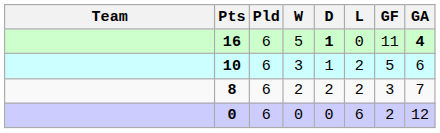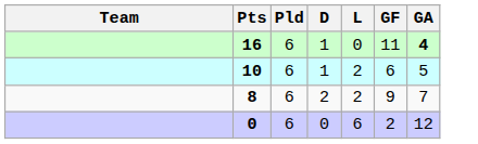 <table class="wikitable" style="text-align: center;">
 <tr>
 <th width=175>Team</th>
 <th width=20 abbr="Points">Pts</th>
 <th width=20 abbr="Played">Pld</th>
-<th width=20 abbr="Won">W</th>
 <th width=20 abbr="Drawn">D</th>
 <th width=20 abbr="Lost">L</th>
 <th width=20 abbr="Goals for">GF</th>
 <th width=20 abbr="Goals against">GA</th>
 </tr>
 <tr style="background:#ccffcc;">
 <td align=left></td>
 <td><strong>16</strong></td>
 <td>6</td>
-<td>5</td>
-<td><strong>1</strong></td>
+<td>1</td>
 <td>0</td>
 <td>11</td>
 <td><strong>4</strong></td>
 </tr>
 <tr align=center bgcolor="#ccffff">
 <td align=left></td>
 <td><strong>10</strong></td>
 <td>6</td>
-<td>3</td>
 <td>1</td>
 <td>2</td>
+<td>6</td>
 <td>5</td>
-<td>6</td>
 </tr>
 <tr align=center>
 <td align=left></td>
 <td><strong>8</strong></td>
 <td>6</td>
 <td>2</td>
 <td>2</td>
-<td>2</td>
-<td>3</td>
+<td>9</td>
 <td>7</td>
 </tr>
 <tr align=center bgcolor="#ccccff">
 <td align=left></td>
 <td><strong>0</strong></td>
 <td>6</td>
 <td>0</td>
-<td>0</td>
 <td>6</td>
 <td>2</td>
 <td>12</td>
 </tr>
 </table>
